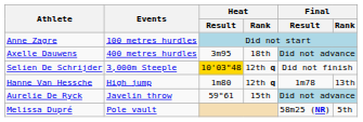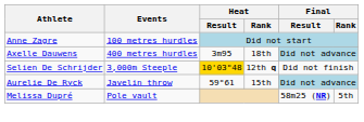 <table class=wikitable style="font-size:90%">
 <tr>
 <th rowspan="2">Athlete</th>
 <th rowspan="2">Events</th>
 <th colspan="2">Heat</th>
 <th colspan="2">Final</th>
 </tr>
 <tr>
 <th>Result</th>
 <th>Rank</th>
 <th>Result</th>
 <th>Rank</th>
 </tr>
 <tr>
 <td><a href='#'>Anne Zagre</a></td>
 <td><a href='#'>100 metres hurdles</a></td>
 <td colspan=4 bgcolor=lightblue align=center>Did not start</td>
 </tr>
 <tr>
 <td><a href='#'>Axelle Dauwens</a></td>
 <td><a href='#'>400 metres hurdles</a></td>
 <td align=center>3m95</td>
 <td align=center>18th</td>
 <td colspan=2 bgcolor=lightblue align=center>Did not advance</td>
 </tr>
 <tr>
 <td><a href='#'>Selien De Schrijder</a></td>
 <td><a href='#'>3,000m Steeple</a></td>
 <td align=center style="background: gold;">10'03"48</td>
 <td align=center>12th <strong>q</strong></td>
 <td colspan=2 align=center>Did not finish</td>
 </tr>
 <tr>
-<td><a href='#'>Hanne Van Hessche</a></td>
-<td><a href='#'>High jump</a></td>
-<td align=center>1m80</td>
-<td align=center>12th <strong>q</strong></td>
-<td align=center>1m78</td>
-<td align=center>13th</td>
-</tr>
-<tr>
 <td><a href='#'>Aurelie De Ryck</a></td>
 <td><a href='#'>Javelin throw</a></td>
 <td align=center>59"61</td>
 <td align=center>15th</td>
 <td colspan=2 bgcolor=lightblue align=center>Did not advance</td>
 </tr>
 <tr>
 <td><a href='#'>Melissa Dupré</a></td>
 <td><a href='#'>Pole vault</a></td>
 <td colspan=2 bgcolor=wheat></td>
 <td align=center>58m25 (<strong><a href='#'>NR</a></strong>)</td>
 <td align=center>5th</td>
 </tr>
 </table>
